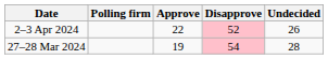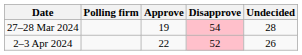 <table class=wikitable style="text-align:center;font-size:85%;line-height:13px">
 <tr>
 <th>Date</th>
 <th>Polling firm</th>
 <th>Approve</th>
 <th>Disapprove</th>
 <th>Undecided</th>
 </tr>
 <tr>
+<td>27–28 Mar 2024</td>
+<td></td>
+<td>19</td>
+<td style=background:pink>54</td>
+<td>28</td>
+</tr>
+<tr>
 <td>2–3 Apr 2024</td>
 <td></td>
 <td>22</td>
 <td style=background:pink>52</td>
 <td>26</td>
 </tr>
-<tr>
-<td>27–28 Mar 2024</td>
-<td></td>
-<td>19</td>
-<td style=background:pink>54</td>
-<td>28</td>
-</tr>
 </table>
